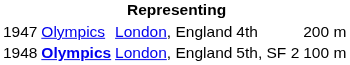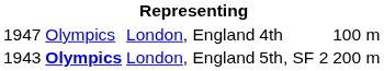 <table>
 <tr>
 <th colspan="6">Representing </th>
 </tr>
 <tr>
 <td>1947</td>
 <td><a href='#'>Olympics</a></td>
 <td><a href='#'>London</a>, England</td>
 <td>4th</td>
+<td>100 m</td>
+<td><a href='#'></a></td>
+</tr>
+<tr>
+<td>1943</td>
+<td><strong><a href='#'>Olympics</a></strong></td>
+<td><a href='#'>London</a>, England</td>
+<td>5th, SF 2</td>
 <td>200 m</td>
 <td><a href='#'></a></td>
 </tr>
-<tr>
-<td>1948</td>
-<td><strong><a href='#'>Olympics</a></strong></td>
-<td><a href='#'>London</a>, England</td>
-<td>5th, SF 2</td>
-<td>100 m</td>
-<td><a href='#'></a></td>
-</tr>
 </table>
